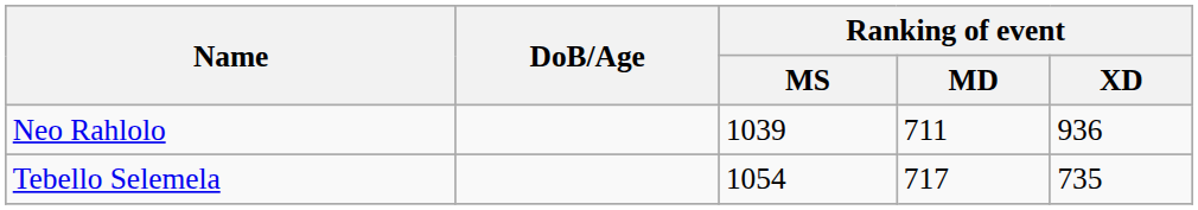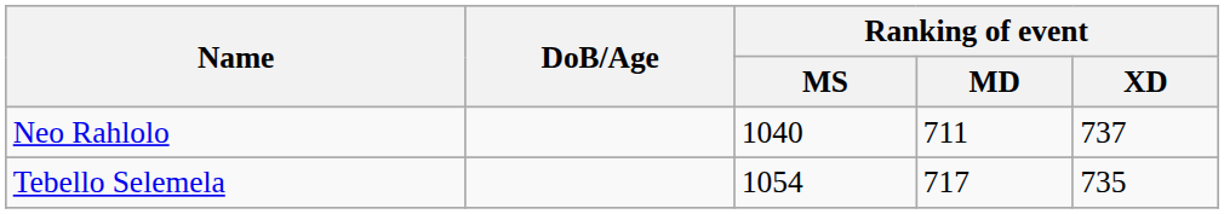 <table class="wikitable" style="width:600px; font-size:95%;">
 <tr>
 <th rowspan="2" align="left">Name</th>
 <th rowspan="2" align="left">DoB/Age</th>
 <th colspan="3" align="center">Ranking of event</th>
 </tr>
 <tr>
 <th align="center">MS</th>
 <th>MD</th>
 <th align="center">XD</th>
 </tr>
 <tr>
 <td><a href='#'>Neo Rahlolo</a></td>
 <td></td>
-<td>1039</td>
+<td>1040</td>
 <td>711</td>
-<td>936</td>
+<td>737</td>
 </tr>
 <tr>
 <td><a href='#'>Tebello Selemela</a></td>
 <td></td>
 <td>1054</td>
 <td>717</td>
 <td>735</td>
 </tr>
 </table>
